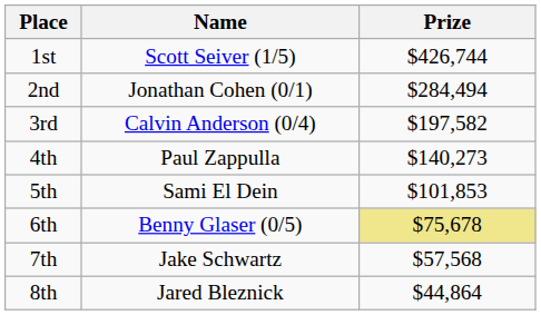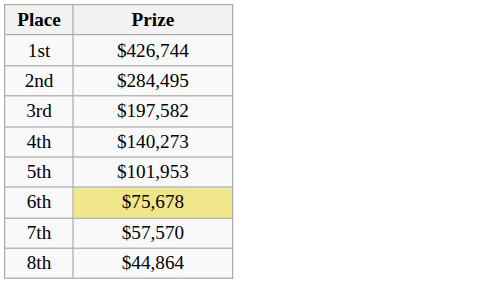 <table class="wikitable">
 <tr>
 <th width="50">Place</th>
-<th width="200">Name</th>
 <th width="125">Prize</th>
 </tr>
 <tr>
 <td align=center>1st</td>
-<td align=center> <a href='#'>Scott Seiver</a> (1/5)</td>
 <td align=center>$426,744</td>
 </tr>
 <tr>
 <td align=center>2nd</td>
-<td align=center> Jonathan Cohen (0/1)</td>
-<td align=center>$284,494</td>
+<td align=center>$284,495</td>
 </tr>
 <tr>
 <td align=center>3rd</td>
-<td align=center> <a href='#'>Calvin Anderson</a> (0/4)</td>
 <td align=center>$197,582</td>
 </tr>
 <tr>
 <td align=center>4th</td>
-<td align=center> Paul Zappulla</td>
 <td align=center>$140,273</td>
 </tr>
 <tr>
 <td align=center>5th</td>
-<td align=center> Sami El Dein</td>
-<td align=center>$101,853</td>
+<td align=center>$101,953</td>
 </tr>
 <tr>
 <td align=center>6th</td>
-<td align=center> <a href='#'>Benny Glaser</a> (0/5)</td>
 <td align=center style="background: khaki;">$75,678</td>
 </tr>
 <tr>
 <td align=center>7th</td>
-<td align=center> Jake Schwartz</td>
-<td align=center>$57,568</td>
+<td align=center>$57,570</td>
 </tr>
 <tr>
 <td align=center>8th</td>
-<td align=center> Jared Bleznick</td>
 <td align=center>$44,864</td>
 </tr>
 </table>
